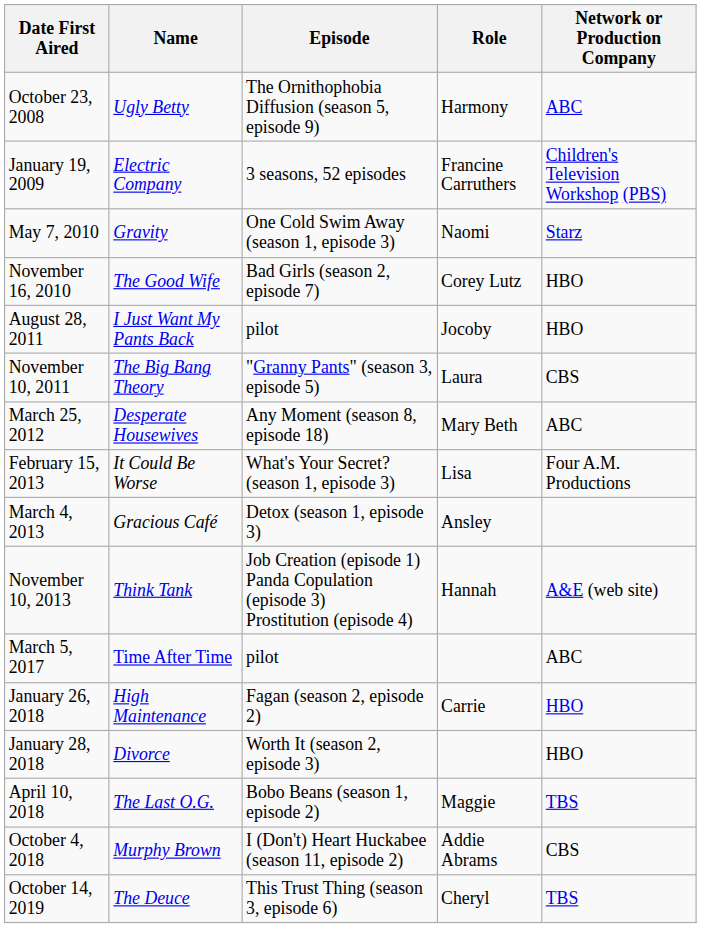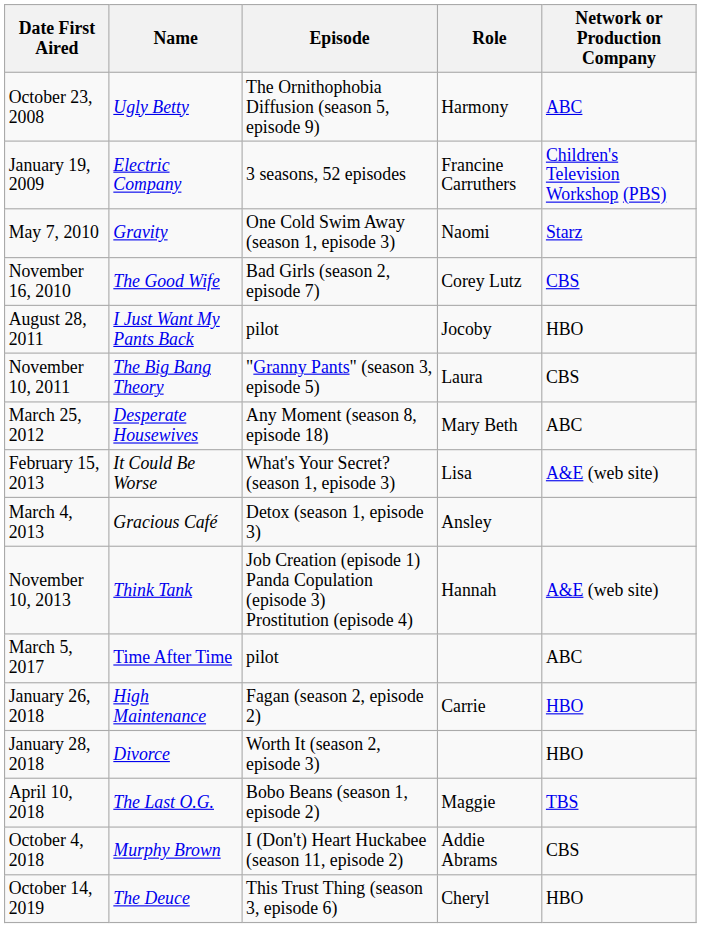 <table class="wikitable sortable" width="100%">
 <tr>
 <th>Date First Aired</th>
 <th class="unsortable">Name</th>
 <th class="unsortable">Episode</th>
 <th class="unsortable">Role</th>
 <th class="unsortable">Network or<br>Production Company</th>
 </tr>
 <tr>
 <td>October 23, 2008</td>
 <td><em><a href='#'>Ugly Betty</a></em></td>
 <td>The Ornithophobia Diffusion (season 5, episode 9)</td>
 <td>Harmony</td>
 <td><a href='#'>ABC</a></td>
 </tr>
 <tr>
 <td>January 19, 2009</td>
 <td><em><a href='#'>Electric Company</a></em></td>
 <td>3 seasons, 52 episodes</td>
 <td>Francine Carruthers</td>
 <td><a href='#'>Children's Television Workshop</a> <a href='#'>(PBS)</a></td>
 </tr>
 <tr>
 <td>May 7, 2010</td>
 <td><em><a href='#'>Gravity</a></em></td>
 <td>One Cold Swim Away (season 1, episode 3)</td>
 <td>Naomi</td>
 <td><a href='#'>Starz</a></td>
 </tr>
 <tr>
 <td>November 16, 2010</td>
 <td><em><a href='#'>The Good Wife</a></em></td>
 <td>Bad Girls (season 2, episode 7)</td>
 <td>Corey Lutz</td>
-<td>HBO</td>
+<td><a href='#'>CBS</a></td>
 </tr>
 <tr>
 <td>August 28, 2011</td>
 <td><em><a href='#'>I Just Want My Pants Back</a></em></td>
 <td>pilot</td>
 <td>Jocoby</td>
 <td>HBO</td>
 </tr>
 <tr>
 <td>November 10, 2011</td>
 <td><em><a href='#'>The Big Bang Theory</a></em></td>
 <td>"<a href='#'>Granny Pants</a>" (season 3, episode 5)</td>
 <td>Laura</td>
 <td>CBS</td>
 </tr>
 <tr>
 <td>March 25, 2012</td>
 <td><em><a href='#'>Desperate Housewives</a></em></td>
 <td>Any Moment (season 8, episode 18)</td>
 <td>Mary Beth</td>
 <td>ABC</td>
 </tr>
 <tr>
 <td>February 15, 2013</td>
 <td><em>It Could Be Worse</em></td>
 <td>What's Your Secret? (season 1, episode 3)</td>
 <td>Lisa</td>
-<td>Four A.M. Productions</td>
+<td><a href='#'>A&E</a> (web site)</td>
 </tr>
 <tr>
 <td>March 4, 2013</td>
 <td><em>Gracious Café</em></td>
 <td>Detox (season 1, episode 3)</td>
 <td>Ansley</td>
 <td></td>
 </tr>
 <tr>
 <td>November 10, 2013</td>
 <td><em><a href='#'>Think Tank</a></em></td>
 <td>Job Creation (episode 1)<br>Panda Copulation (episode 3)<br>Prostitution (episode 4)</td>
 <td>Hannah</td>
 <td><a href='#'>A&E</a> (web site)</td>
 </tr>
 <tr>
 <td>March 5, 2017</td>
 <td><a href='#'>Time After Time</a></td>
 <td>pilot</td>
 <td></td>
 <td>ABC</td>
 </tr>
 <tr>
 <td>January 26, 2018</td>
 <td><em><a href='#'>High Maintenance</a></em></td>
 <td>Fagan (season 2, episode 2)</td>
 <td>Carrie</td>
 <td><a href='#'>HBO</a></td>
 </tr>
 <tr>
 <td>January 28, 2018</td>
 <td><a href='#'><em>Divorce</em></a></td>
 <td>Worth It (season 2, episode 3)</td>
 <td></td>
 <td>HBO</td>
 </tr>
 <tr>
 <td>April 10, 2018</td>
 <td><em><a href='#'>The Last O.G.</a></em></td>
 <td>Bobo Beans (season 1, episode 2)</td>
 <td>Maggie</td>
 <td><a href='#'>TBS</a></td>
 </tr>
 <tr>
 <td>October 4, 2018</td>
 <td><em><a href='#'>Murphy Brown</a></em></td>
 <td>I (Don't) Heart Huckabee (season 11, episode 2)</td>
 <td>Addie Abrams</td>
 <td>CBS</td>
 </tr>
 <tr>
 <td>October 14, 2019</td>
 <td><a href='#'><em>The Deuce</em></a></td>
 <td>This Trust Thing (season 3, episode 6)</td>
 <td>Cheryl</td>
-<td><a href='#'>TBS</a></td>
+<td>HBO</td>
 </tr>
 </table>
